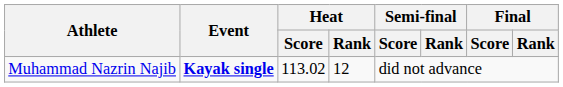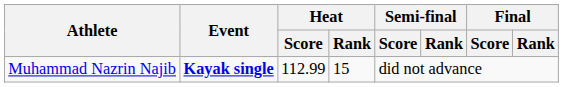 <table class="wikitable">
 <tr>
 <th rowspan="2">Athlete</th>
 <th rowspan="2">Event</th>
 <th colspan="2">Heat</th>
 <th colspan="2">Semi-final</th>
 <th colspan="2">Final</th>
 </tr>
 <tr>
 <th>Score</th>
 <th>Rank</th>
 <th>Score</th>
 <th>Rank</th>
 <th>Score</th>
 <th>Rank</th>
 </tr>
 <tr>
 <td><a href='#'>Muhammad Nazrin Najib</a></td>
 <td><strong><a href='#'>Kayak single</a></strong></td>
-<td>113.02</td>
-<td>12</td>
+<td>112.99</td>
+<td>15</td>
 <td colspan="4">did not advance</td>
 </tr>
 </table>
